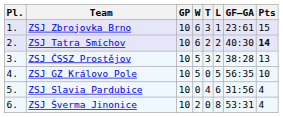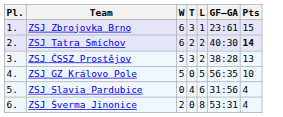 <table class="wikitable">
 <tr>
 <th>Pl.</th>
 <th width="200">Team</th>
-<th>GP</th>
 <th>W</th>
 <th>T</th>
 <th>L</th>
 <th>GF–GA</th>
 <th>Pts</th>
 </tr>
 <tr bgcolor="#e6e6fa">
 <td>1.</td>
 <td><a href='#'>ZSJ Zbrojovka Brno</a></td>
-<td>10</td>
 <td>6</td>
 <td>3</td>
 <td>1</td>
 <td>23:61</td>
 <td>15</td>
 </tr>
 <tr bgcolor="#e6e6fa">
 <td>2.</td>
 <td><a href='#'>ZSJ Tatra Smíchov</a></td>
-<td>10</td>
 <td>6</td>
 <td>2</td>
 <td>2</td>
 <td>40:30</td>
 <td><strong>14</strong></td>
 </tr>
 <tr bgcolor="#f0f8ff">
 <td>3.</td>
 <td><a href='#'>ZSJ ČSSZ Prostějov</a></td>
-<td>10</td>
 <td>5</td>
 <td>3</td>
 <td>2</td>
 <td>38:28</td>
 <td>13</td>
 </tr>
 <tr bgcolor="#f0f8ff">
 <td>4.</td>
 <td><a href='#'>ZSJ GZ Královo Pole</a></td>
-<td>10</td>
 <td>5</td>
 <td>0</td>
 <td>5</td>
 <td>56:35</td>
 <td>10</td>
 </tr>
 <tr bgcolor="#f0f8ff">
 <td>5.</td>
 <td><a href='#'>ZSJ Slavia Pardubice</a></td>
-<td>10</td>
 <td>0</td>
 <td>4</td>
 <td>6</td>
 <td>31:56</td>
 <td>4</td>
 </tr>
 <tr bgcolor="#f0f8ff">
 <td>6.</td>
 <td><a href='#'>ZSJ Šverma Jinonice</a></td>
-<td>10</td>
 <td>2</td>
 <td>0</td>
 <td>8</td>
 <td>53:31</td>
 <td>4</td>
 </tr>
 </table>
